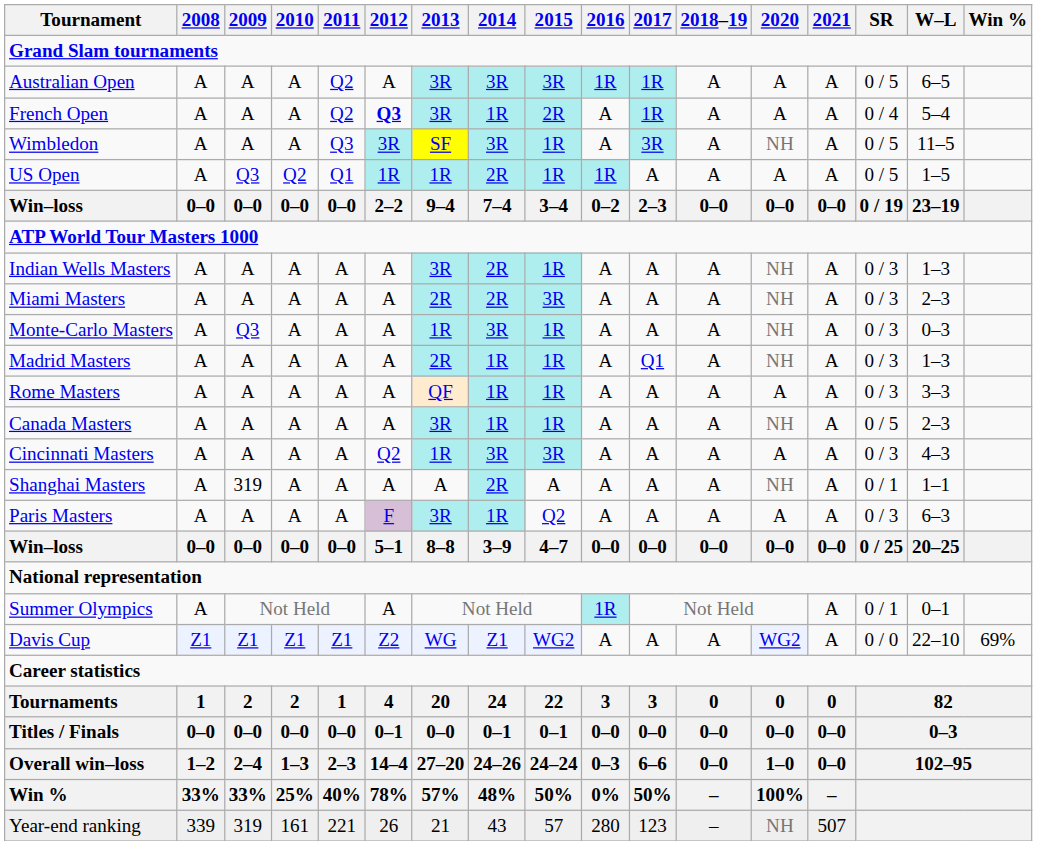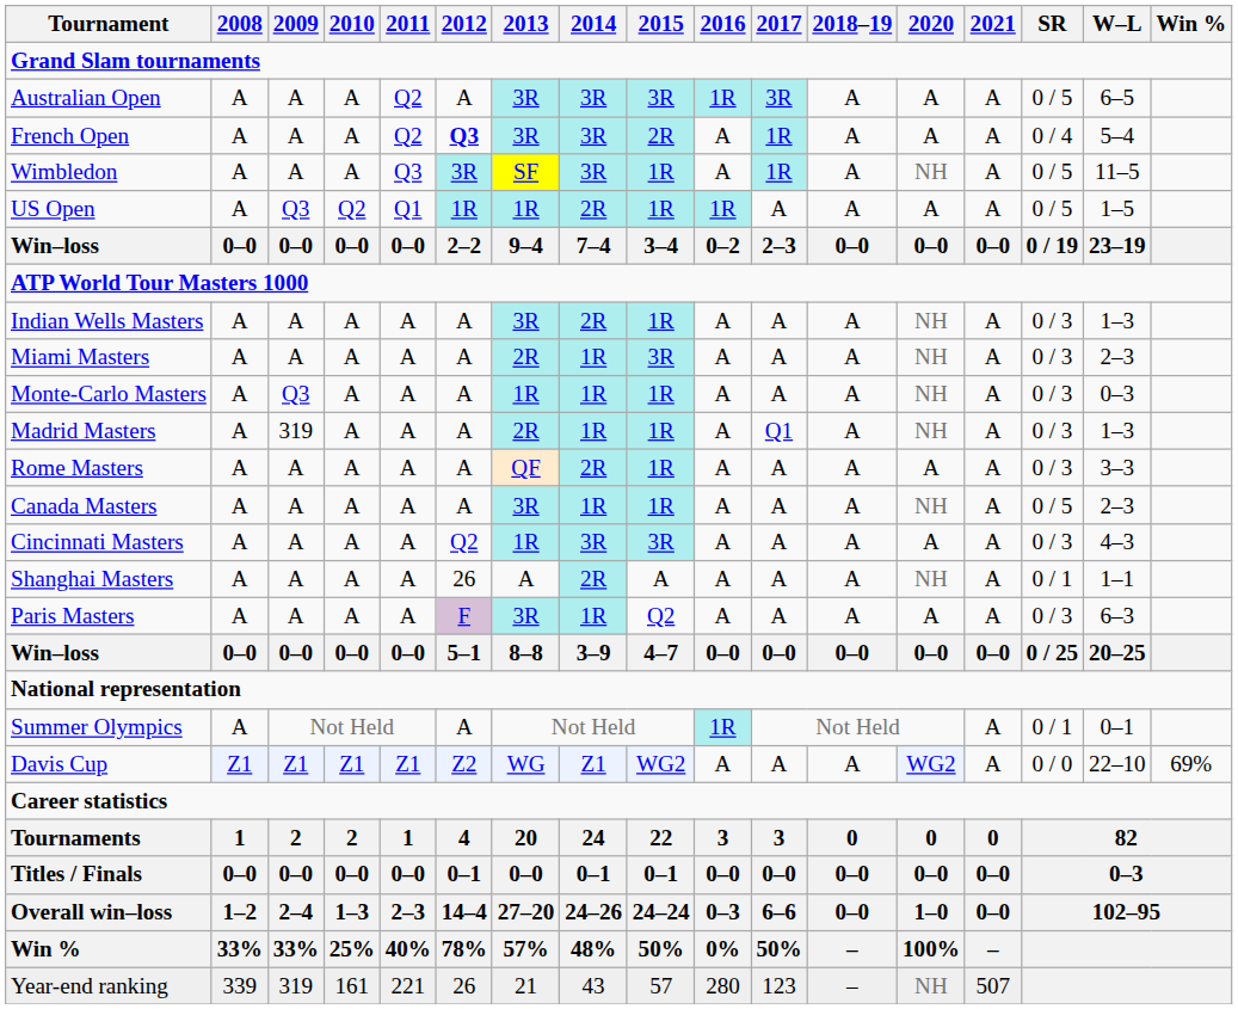 <table class=wikitable style=text-align:center;font-size:97%>
 <tr>
 <th>Tournament</th>
 <th><a href='#'>2008</a></th>
 <th><a href='#'>2009</a></th>
 <th><a href='#'>2010</a></th>
 <th><a href='#'>2011</a></th>
 <th><a href='#'>2012</a></th>
 <th><a href='#'>2013</a></th>
 <th><a href='#'>2014</a></th>
 <th><a href='#'>2015</a></th>
 <th><a href='#'>2016</a></th>
 <th><a href='#'>2017</a></th>
 <th><a href='#'>2018</a>–<a href='#'>19</a></th>
 <th><a href='#'>2020</a></th>
 <th><a href='#'>2021</a></th>
 <th>SR</th>
 <th>W–L</th>
 <th>Win %</th>
 </tr>
 <tr>
 <td colspan=20 style=text-align:left><strong><a href='#'>Grand Slam tournaments</a></strong></td>
 </tr>
 <tr>
 <td align=left><a href='#'>Australian Open</a></td>
 <td>A</td>
 <td>A</td>
 <td>A</td>
 <td><a href='#'>Q2</a></td>
 <td>A</td>
 <td bgcolor=afeeee><a href='#'>3R</a></td>
 <td bgcolor=afeeee><a href='#'>3R</a></td>
 <td bgcolor=afeeee><a href='#'>3R</a></td>
 <td bgcolor=afeeee><a href='#'>1R</a></td>
-<td bgcolor=afeeee><a href='#'>1R</a></td>
+<td bgcolor=afeeee><a href='#'>3R</a></td>
 <td>A</td>
 <td>A</td>
 <td>A</td>
 <td>0 / 5</td>
 <td>6–5</td>
 <td></td>
 </tr>
 <tr>
 <td align=left><a href='#'>French Open</a></td>
 <td>A</td>
 <td>A</td>
 <td>A</td>
 <td><a href='#'>Q2</a></td>
 <td><strong><a href='#'>Q3</a></strong></td>
 <td bgcolor=afeeee><a href='#'>3R</a></td>
-<td bgcolor=afeeee><a href='#'>1R</a></td>
+<td bgcolor=afeeee><a href='#'>3R</a></td>
 <td bgcolor=afeeee><a href='#'>2R</a></td>
 <td>A</td>
 <td bgcolor=afeeee><a href='#'>1R</a></td>
 <td>A</td>
 <td>A</td>
 <td>A</td>
 <td>0 / 4</td>
 <td>5–4</td>
 <td></td>
 </tr>
 <tr>
 <td align=left><a href='#'>Wimbledon</a></td>
 <td>A</td>
 <td>A</td>
 <td>A</td>
 <td><a href='#'>Q3</a></td>
 <td bgcolor=afeeee><a href='#'>3R</a></td>
 <td style=background:yellow><a href='#'>SF</a></td>
 <td bgcolor=afeeee><a href='#'>3R</a></td>
 <td bgcolor=afeeee><a href='#'>1R</a></td>
 <td>A</td>
-<td bgcolor=afeeee><a href='#'>3R</a></td>
+<td bgcolor=afeeee><a href='#'>1R</a></td>
 <td>A</td>
 <td style=color:#767676>NH</td>
 <td>A</td>
 <td>0 / 5</td>
 <td>11–5</td>
 <td></td>
 </tr>
 <tr>
 <td align=left><a href='#'>US Open</a></td>
 <td>A</td>
 <td><a href='#'>Q3</a></td>
 <td><a href='#'>Q2</a></td>
 <td><a href='#'>Q1</a></td>
 <td style=background:#afeeee><a href='#'>1R</a></td>
 <td style=background:#afeeee><a href='#'>1R</a></td>
 <td style=background:#afeeee><a href='#'>2R</a></td>
 <td style=background:#afeeee><a href='#'>1R</a></td>
 <td style=background:#afeeee><a href='#'>1R</a></td>
 <td>A</td>
 <td>A</td>
 <td>A</td>
 <td>A</td>
 <td>0 / 5</td>
 <td>1–5</td>
 <td></td>
 </tr>
 <tr>
 <th style=text-align:left>Win–loss</th>
 <th>0–0</th>
 <th>0–0</th>
 <th>0–0</th>
 <th>0–0</th>
 <th>2–2</th>
 <th>9–4</th>
 <th>7–4</th>
 <th>3–4</th>
 <th>0–2</th>
 <th>2–3</th>
 <th>0–0</th>
 <th>0–0</th>
 <th>0–0</th>
 <th>0 / 19</th>
 <th>23–19</th>
 <th></th>
 </tr>
 <tr>
 <td colspan=20 style=text-align:left><strong><a href='#'>ATP World Tour Masters 1000</a></strong></td>
 </tr>
 <tr>
 <td align=left><a href='#'>Indian Wells Masters</a></td>
 <td>A</td>
 <td>A</td>
 <td>A</td>
 <td>A</td>
 <td>A</td>
 <td bgcolor=afeeee><a href='#'>3R</a></td>
 <td bgcolor=afeeee><a href='#'>2R</a></td>
 <td bgcolor=afeeee><a href='#'>1R</a></td>
 <td>A</td>
 <td>A</td>
 <td>A</td>
 <td style=color:#767676>NH</td>
 <td>A</td>
 <td>0 / 3</td>
 <td>1–3</td>
 <td></td>
 </tr>
 <tr>
 <td align=left><a href='#'>Miami Masters</a></td>
 <td>A</td>
 <td>A</td>
 <td>A</td>
 <td>A</td>
 <td>A</td>
 <td bgcolor=afeeee><a href='#'>2R</a></td>
-<td bgcolor=afeeee><a href='#'>2R</a></td>
+<td bgcolor=afeeee><a href='#'>1R</a></td>
 <td bgcolor=afeeee><a href='#'>3R</a></td>
 <td>A</td>
 <td>A</td>
 <td>A</td>
 <td style=color:#767676>NH</td>
 <td>A</td>
 <td>0 / 3</td>
 <td>2–3</td>
 <td></td>
 </tr>
 <tr>
 <td align=left><a href='#'>Monte-Carlo Masters</a></td>
 <td>A</td>
 <td><a href='#'>Q3</a></td>
 <td>A</td>
 <td>A</td>
 <td>A</td>
 <td bgcolor=afeeee><a href='#'>1R</a></td>
-<td bgcolor=afeeee><a href='#'>3R</a></td>
+<td bgcolor=afeeee><a href='#'>1R</a></td>
 <td bgcolor=afeeee><a href='#'>1R</a></td>
 <td>A</td>
 <td>A</td>
 <td>A</td>
 <td style=color:#767676>NH</td>
 <td>A</td>
 <td>0 / 3</td>
 <td>0–3</td>
 <td></td>
 </tr>
 <tr>
 <td align=left><a href='#'>Madrid Masters</a></td>
 <td>A</td>
-<td>A</td>
+<td>319</td>
 <td>A</td>
 <td>A</td>
 <td>A</td>
 <td bgcolor=afeeee><a href='#'>2R</a></td>
 <td bgcolor=afeeee><a href='#'>1R</a></td>
 <td bgcolor=afeeee><a href='#'>1R</a></td>
 <td>A</td>
 <td><a href='#'>Q1</a></td>
 <td>A</td>
 <td style=color:#767676>NH</td>
 <td>A</td>
 <td>0 / 3</td>
 <td>1–3</td>
 <td></td>
 </tr>
 <tr>
 <td align=left><a href='#'>Rome Masters</a></td>
 <td>A</td>
 <td>A</td>
 <td>A</td>
 <td>A</td>
 <td>A</td>
 <td bgcolor=ffebcd><a href='#'>QF</a></td>
-<td bgcolor=afeeee><a href='#'>1R</a></td>
+<td bgcolor=afeeee><a href='#'>2R</a></td>
 <td bgcolor=afeeee><a href='#'>1R</a></td>
 <td>A</td>
 <td>A</td>
 <td>A</td>
 <td>A</td>
 <td>A</td>
 <td>0 / 3</td>
 <td>3–3</td>
 <td></td>
 </tr>
 <tr>
 <td align=left><a href='#'>Canada Masters</a></td>
 <td>A</td>
 <td>A</td>
 <td>A</td>
 <td>A</td>
 <td>A</td>
 <td bgcolor=afeeee><a href='#'>3R</a></td>
 <td bgcolor=afeeee><a href='#'>1R</a></td>
 <td bgcolor=afeeee><a href='#'>1R</a></td>
 <td>A</td>
 <td>A</td>
 <td>A</td>
 <td style=color:#767676>NH</td>
 <td>A</td>
 <td>0 / 5</td>
 <td>2–3</td>
 <td></td>
 </tr>
 <tr>
 <td align=left><a href='#'>Cincinnati Masters</a></td>
 <td>A</td>
 <td>A</td>
 <td>A</td>
 <td>A</td>
 <td><a href='#'>Q2</a></td>
 <td bgcolor=afeeee><a href='#'>1R</a></td>
 <td bgcolor=afeeee><a href='#'>3R</a></td>
 <td bgcolor=afeeee><a href='#'>3R</a></td>
 <td>A</td>
 <td>A</td>
 <td>A</td>
 <td>A</td>
 <td>A</td>
 <td>0 / 3</td>
 <td>4–3</td>
 <td></td>
 </tr>
 <tr>
 <td align=left><a href='#'>Shanghai Masters</a></td>
 <td>A</td>
-<td>319</td>
 <td>A</td>
 <td>A</td>
 <td>A</td>
+<td>26</td>
 <td>A</td>
 <td bgcolor=afeeee><a href='#'>2R</a></td>
 <td>A</td>
 <td>A</td>
 <td>A</td>
 <td>A</td>
 <td style=color:#767676>NH</td>
 <td>A</td>
 <td>0 / 1</td>
 <td>1–1</td>
 <td></td>
 </tr>
 <tr>
 <td align=left><a href='#'>Paris Masters</a></td>
 <td>A</td>
 <td>A</td>
 <td>A</td>
 <td>A</td>
 <td bgcolor=D8BFD8><a href='#'>F</a></td>
 <td bgcolor=afeeee><a href='#'>3R</a></td>
 <td bgcolor=afeeee><a href='#'>1R</a></td>
 <td><a href='#'>Q2</a></td>
 <td>A</td>
 <td>A</td>
 <td>A</td>
 <td>A</td>
 <td>A</td>
 <td>0 / 3</td>
 <td>6–3</td>
 <td></td>
 </tr>
 <tr>
 <th style=text-align:left>Win–loss</th>
 <th>0–0</th>
 <th>0–0</th>
 <th>0–0</th>
 <th>0–0</th>
 <th>5–1</th>
 <th>8–8</th>
 <th>3–9</th>
 <th>4–7</th>
 <th>0–0</th>
 <th>0–0</th>
 <th>0–0</th>
 <th>0–0</th>
 <th>0–0</th>
 <th>0 / 25</th>
 <th>20–25</th>
 <th></th>
 </tr>
 <tr>
 <td colspan=20 style=text-align:left><strong>National representation</strong></td>
 </tr>
 <tr>
 <td align=left><a href='#'>Summer Olympics</a></td>
 <td>A</td>
 <td colspan=3 style=color:#767676>Not Held</td>
 <td>A</td>
 <td colspan=3 style=color:#767676>Not Held</td>
 <td bgcolor=afeeee><a href='#'>1R</a></td>
 <td colspan=3 style=color:#767676>Not Held</td>
 <td>A</td>
 <td>0 / 1</td>
 <td>0–1</td>
 <td></td>
 </tr>
 <tr>
 <td align=left><a href='#'>Davis Cup</a></td>
 <td bgcolor=ecf2ff><a href='#'>Z1</a></td>
 <td bgcolor=ecf2ff><a href='#'>Z1</a></td>
 <td bgcolor=ecf2ff><a href='#'>Z1</a></td>
 <td bgcolor=ecf2ff><a href='#'>Z1</a></td>
 <td bgcolor=ecf2ff><a href='#'>Z2</a></td>
 <td bgcolor=ecf2ff><a href='#'>WG</a></td>
 <td bgcolor=ecf2ff><a href='#'>Z1</a></td>
 <td bgcolor=ecf2ff><a href='#'>WG2</a></td>
 <td>A</td>
 <td>A</td>
 <td>A</td>
 <td bgcolor=ecf2ff><a href='#'>WG2</a></td>
 <td>A</td>
 <td>0 / 0</td>
 <td>22–10</td>
 <td>69%</td>
 </tr>
 <tr>
 <td colspan=20 style=text-align:left><strong>Career statistics</strong></td>
 </tr>
 <tr>
 <th style=text-align:left>Tournaments</th>
 <th>1</th>
 <th>2</th>
 <th>2</th>
 <th>1</th>
 <th>4</th>
 <th>20</th>
 <th>24</th>
 <th>22</th>
 <th>3</th>
 <th>3</th>
 <th>0</th>
 <th>0</th>
 <th>0</th>
 <th colspan=3>82</th>
 </tr>
 <tr>
 <th style=text-align:left>Titles / Finals</th>
 <th>0–0</th>
 <th>0–0</th>
 <th>0–0</th>
 <th>0–0</th>
 <th>0–1</th>
 <th>0–0</th>
 <th>0–1</th>
 <th>0–1</th>
 <th>0–0</th>
 <th>0–0</th>
 <th>0–0</th>
 <th>0–0</th>
 <th>0–0</th>
 <th colspan=3>0–3</th>
 </tr>
 <tr>
 <th style=text-align:left>Overall win–loss</th>
 <th>1–2</th>
 <th>2–4</th>
 <th>1–3</th>
 <th>2–3</th>
 <th>14–4</th>
 <th>27–20</th>
 <th>24–26</th>
 <th>24–24</th>
 <th>0–3</th>
 <th>6–6</th>
 <th>0–0</th>
 <th>1–0</th>
 <th>0–0</th>
 <th colspan=3>102–95</th>
 </tr>
 <tr>
 <th style=text-align:left>Win %</th>
 <th>33%</th>
 <th>33%</th>
 <th>25%</th>
 <th>40%</th>
 <th>78%</th>
 <th>57%</th>
 <th>48%</th>
 <th>50%</th>
 <th>0%</th>
 <th>50%</th>
 <th>–</th>
 <th>100%</th>
 <th>–</th>
 <th colspan=3></th>
 </tr>
 <tr bgcolor=efefef>
 <td align=left>Year-end ranking</td>
 <td>339</td>
 <td>319</td>
 <td>161</td>
 <td>221</td>
 <td>26</td>
 <td>21</td>
 <td>43</td>
 <td>57</td>
 <td>280</td>
 <td>123</td>
 <td>–</td>
 <td style=color:#767676>NH</td>
 <td>507</td>
 <th colspan=3></th>
 </tr>
 </table>
